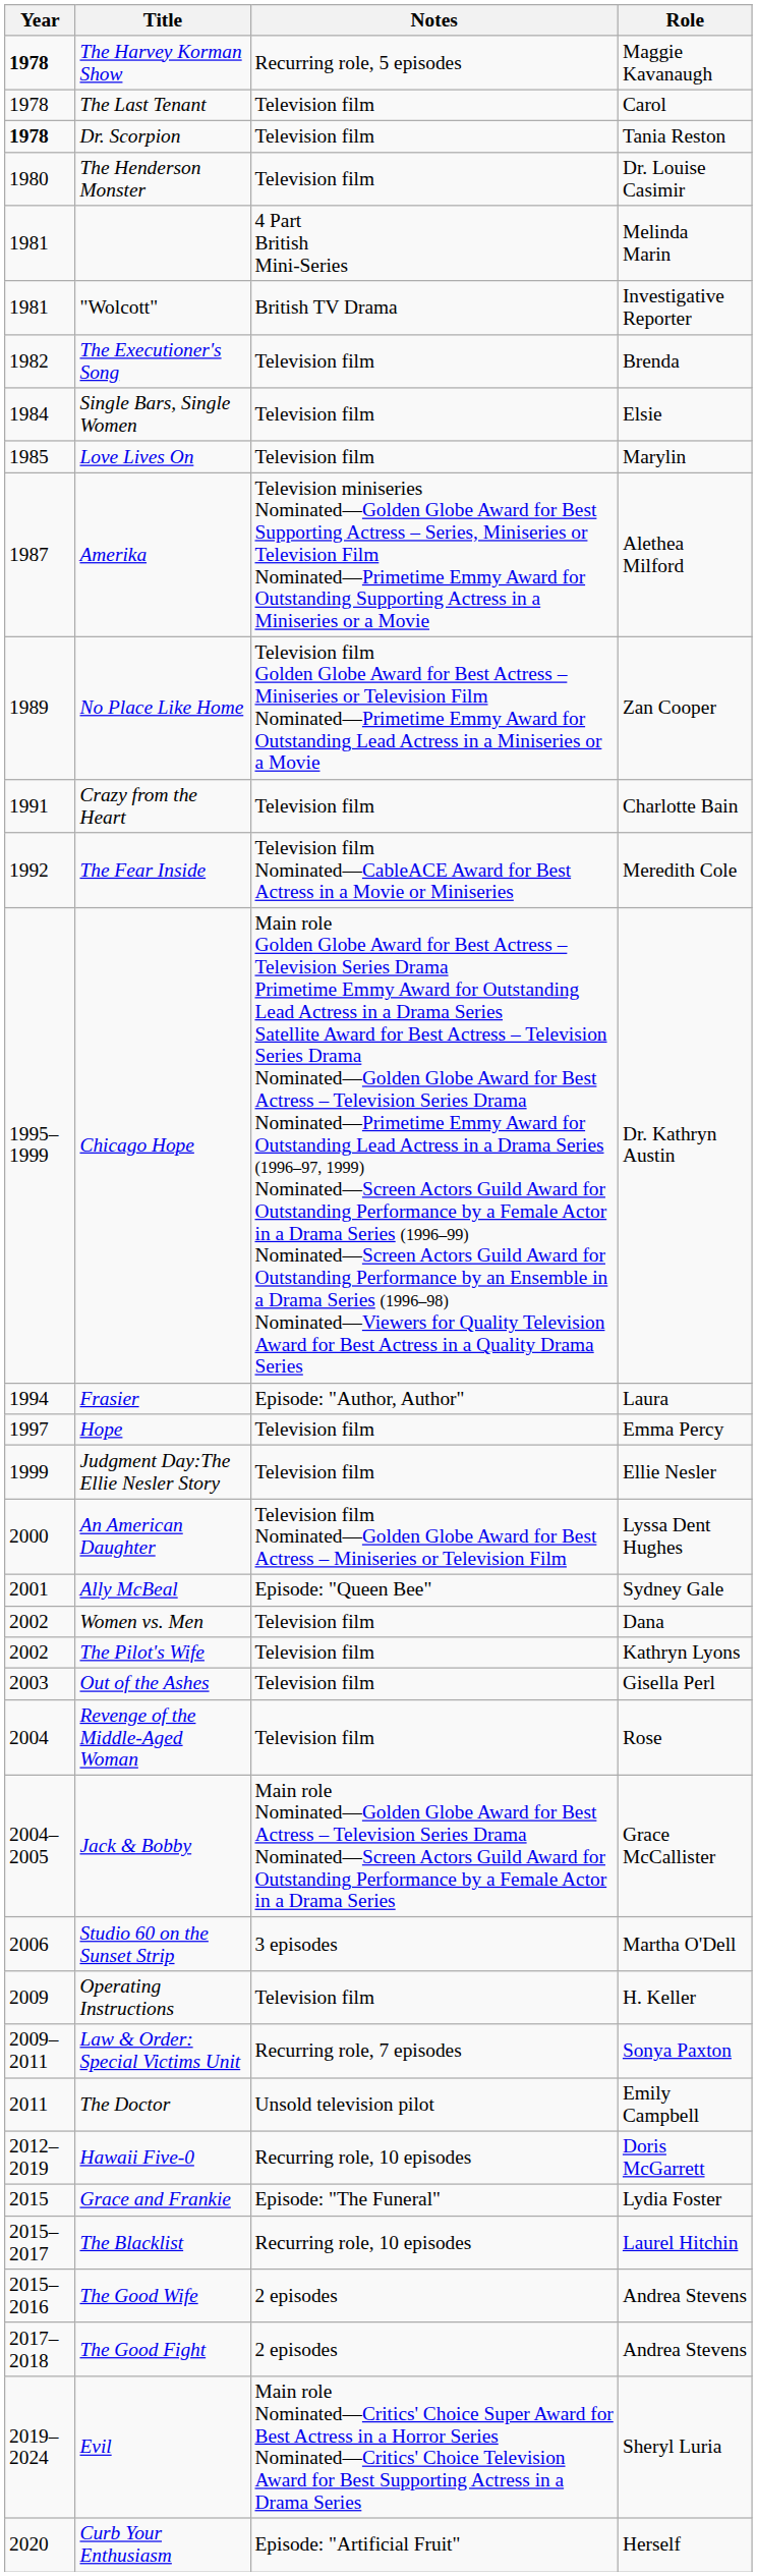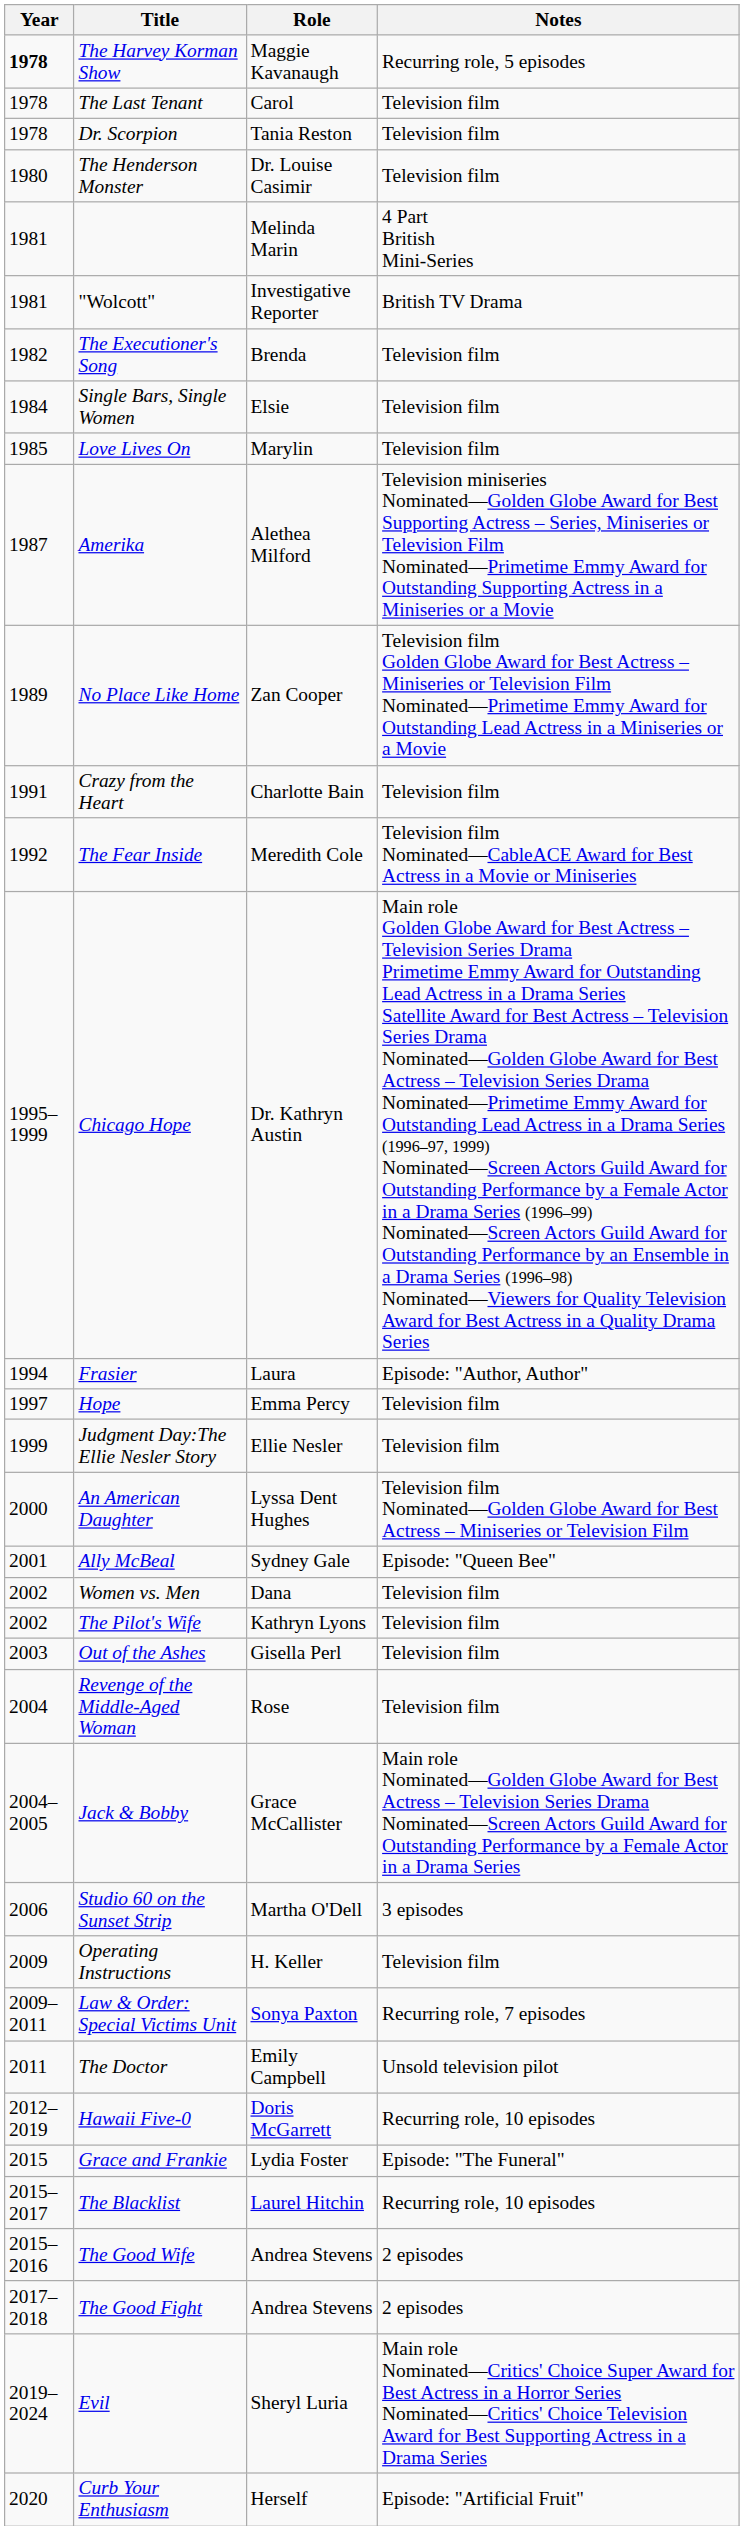 <table class="wikitable sortable">
 <tr>
 <th>Year</th>
 <th>Title</th>
+<th>Role</th>
 <th>Notes</th>
-<th>Role</th>
 </tr>
 <tr>
 <td><strong>1978</strong></td>
 <td><em><a href='#'>The Harvey Korman Show</a></em></td>
+<td>Maggie Kavanaugh</td>
 <td>Recurring role, 5 episodes</td>
-<td>Maggie Kavanaugh</td>
 </tr>
 <tr>
 <td>1978</td>
 <td><em>The Last Tenant</em></td>
+<td>Carol</td>
 <td>Television film</td>
-<td>Carol</td>
 </tr>
 <tr>
-<td><strong>1978</strong></td>
+<td>1978</td>
 <td><em>Dr. Scorpion</em></td>
+<td>Tania Reston</td>
 <td>Television film</td>
-<td>Tania Reston</td>
 </tr>
 <tr>
 <td>1980</td>
 <td><em>The Henderson Monster</em></td>
+<td>Dr. Louise Casimir</td>
 <td>Television film</td>
-<td>Dr. Louise Casimir</td>
 </tr>
 <tr>
 <td>1981</td>
 <td></td>
+<td>Melinda<br>Marin</td>
 <td>4 Part<br>British<br>Mini-Series</td>
-<td>Melinda<br>Marin</td>
 </tr>
 <tr>
 <td>1981</td>
 <td>"Wolcott"</td>
+<td>Investigative Reporter</td>
 <td>British TV Drama</td>
-<td>Investigative Reporter</td>
 </tr>
 <tr>
 <td>1982</td>
 <td><em><a href='#'>The Executioner's Song</a></em></td>
+<td>Brenda</td>
 <td>Television film</td>
-<td>Brenda</td>
 </tr>
 <tr>
 <td>1984</td>
 <td><em>Single Bars, Single Women</em></td>
+<td>Elsie</td>
 <td>Television film</td>
-<td>Elsie</td>
 </tr>
 <tr>
 <td>1985</td>
 <td><em><a href='#'>Love Lives On</a></em></td>
+<td>Marylin</td>
 <td>Television film</td>
-<td>Marylin</td>
 </tr>
 <tr>
 <td>1987</td>
 <td><em><a href='#'>Amerika</a></em></td>
+<td>Alethea Milford</td>
 <td>Television miniseries<br>Nominated—<a href='#'>Golden Globe Award for Best Supporting Actress – Series, Miniseries or Television Film</a><br>Nominated—<a href='#'>Primetime Emmy Award for Outstanding Supporting Actress in a Miniseries or a Movie</a></td>
-<td>Alethea Milford</td>
 </tr>
 <tr>
 <td>1989</td>
 <td><em><a href='#'>No Place Like Home</a></em></td>
+<td>Zan Cooper</td>
 <td>Television film<br><a href='#'>Golden Globe Award for Best Actress – Miniseries or Television Film</a><br>Nominated—<a href='#'>Primetime Emmy Award for Outstanding Lead Actress in a Miniseries or a Movie</a></td>
-<td>Zan Cooper</td>
 </tr>
 <tr>
 <td>1991</td>
 <td><em>Crazy from the Heart</em></td>
+<td>Charlotte Bain</td>
 <td>Television film</td>
-<td>Charlotte Bain</td>
 </tr>
 <tr>
 <td>1992</td>
 <td><em><a href='#'>The Fear Inside</a></em></td>
+<td>Meredith Cole</td>
 <td>Television film<br>Nominated—<a href='#'>CableACE Award for Best Actress in a Movie or Miniseries</a></td>
-<td>Meredith Cole</td>
 </tr>
 <tr>
 <td>1995–1999</td>
 <td><em><a href='#'>Chicago Hope</a></em></td>
+<td>Dr. Kathryn Austin</td>
 <td>Main role<br><a href='#'>Golden Globe Award for Best Actress – Television Series Drama</a><br><a href='#'>Primetime Emmy Award for Outstanding Lead Actress in a Drama Series</a><br><a href='#'>Satellite Award for Best Actress – Television Series Drama</a><br>Nominated—<a href='#'>Golden Globe Award for Best Actress – Television Series Drama</a><br>Nominated—<a href='#'>Primetime Emmy Award for Outstanding Lead Actress in a Drama Series</a> <small>(1996–97, 1999)</small><br>Nominated—<a href='#'>Screen Actors Guild Award for Outstanding Performance by a Female Actor in a Drama Series</a> <small>(1996–99)</small><br>Nominated—<a href='#'>Screen Actors Guild Award for Outstanding Performance by an Ensemble in a Drama Series</a> <small>(1996–98)</small><br>Nominated—<a href='#'>Viewers for Quality Television Award for Best Actress in a Quality Drama Series</a></td>
-<td>Dr. Kathryn Austin</td>
 </tr>
 <tr>
 <td>1994</td>
 <td><em><a href='#'>Frasier</a></em></td>
+<td>Laura</td>
 <td>Episode: "Author, Author"</td>
-<td>Laura</td>
 </tr>
 <tr>
 <td>1997</td>
 <td><em><a href='#'>Hope</a></em></td>
+<td>Emma Percy</td>
 <td>Television film</td>
-<td>Emma Percy</td>
 </tr>
 <tr>
 <td>1999</td>
 <td><em>Judgment Day:The Ellie Nesler Story</em></td>
+<td>Ellie Nesler</td>
 <td>Television film</td>
-<td>Ellie Nesler</td>
 </tr>
 <tr>
 <td>2000</td>
 <td><em><a href='#'>An American Daughter</a></em></td>
+<td>Lyssa Dent Hughes</td>
 <td>Television film<br>Nominated—<a href='#'>Golden Globe Award for Best Actress – Miniseries or Television Film</a></td>
-<td>Lyssa Dent Hughes</td>
 </tr>
 <tr>
 <td>2001</td>
 <td><em><a href='#'>Ally McBeal</a></em></td>
+<td>Sydney Gale</td>
 <td>Episode: "Queen Bee"</td>
-<td>Sydney Gale</td>
 </tr>
 <tr>
 <td>2002</td>
 <td><em>Women vs. Men</em></td>
+<td>Dana</td>
 <td>Television film</td>
-<td>Dana</td>
 </tr>
 <tr>
 <td>2002</td>
 <td><em><a href='#'>The Pilot's Wife</a></em></td>
+<td>Kathryn Lyons</td>
 <td>Television film</td>
-<td>Kathryn Lyons</td>
 </tr>
 <tr>
 <td>2003</td>
 <td><em><a href='#'>Out of the Ashes</a></em></td>
+<td>Gisella Perl</td>
 <td>Television film</td>
-<td>Gisella Perl</td>
 </tr>
 <tr>
 <td>2004</td>
 <td><em><a href='#'>Revenge of the Middle-Aged Woman</a></em></td>
+<td>Rose</td>
 <td>Television film</td>
-<td>Rose</td>
 </tr>
 <tr>
 <td>2004–2005</td>
 <td><em><a href='#'>Jack & Bobby</a></em></td>
+<td>Grace McCallister</td>
 <td>Main role<br>Nominated—<a href='#'>Golden Globe Award for Best Actress – Television Series Drama</a><br>Nominated—<a href='#'>Screen Actors Guild Award for Outstanding Performance by a Female Actor in a Drama Series</a></td>
-<td>Grace McCallister</td>
 </tr>
 <tr>
 <td>2006</td>
 <td><em><a href='#'>Studio 60 on the Sunset Strip</a></em></td>
+<td>Martha O'Dell</td>
 <td>3 episodes</td>
-<td>Martha O'Dell</td>
 </tr>
 <tr>
 <td>2009</td>
 <td><em>Operating Instructions</em></td>
+<td>H. Keller</td>
 <td>Television film</td>
-<td>H. Keller</td>
 </tr>
 <tr>
 <td>2009–2011</td>
 <td><em><a href='#'>Law & Order: Special Victims Unit</a></em></td>
+<td><a href='#'>Sonya Paxton</a></td>
 <td>Recurring role, 7 episodes</td>
-<td><a href='#'>Sonya Paxton</a></td>
 </tr>
 <tr>
 <td>2011</td>
 <td><em>The Doctor</em></td>
+<td>Emily Campbell</td>
 <td>Unsold television pilot</td>
-<td>Emily Campbell</td>
 </tr>
 <tr>
 <td>2012–2019</td>
 <td><em><a href='#'>Hawaii Five-0</a></em></td>
+<td><a href='#'>Doris McGarrett</a></td>
 <td>Recurring role, 10 episodes</td>
-<td><a href='#'>Doris McGarrett</a></td>
 </tr>
 <tr>
 <td>2015</td>
 <td><em><a href='#'>Grace and Frankie</a></em></td>
+<td>Lydia Foster</td>
 <td>Episode: "The Funeral"</td>
-<td>Lydia Foster</td>
 </tr>
 <tr>
 <td>2015–2017</td>
 <td><em><a href='#'>The Blacklist</a></em></td>
+<td><a href='#'>Laurel Hitchin</a></td>
 <td>Recurring role, 10 episodes</td>
-<td><a href='#'>Laurel Hitchin</a></td>
 </tr>
 <tr>
 <td>2015–2016</td>
 <td><em><a href='#'>The Good Wife</a></em></td>
+<td>Andrea Stevens</td>
 <td>2 episodes</td>
-<td>Andrea Stevens</td>
 </tr>
 <tr>
 <td>2017–2018</td>
 <td><em><a href='#'>The Good Fight</a></em></td>
+<td>Andrea Stevens</td>
 <td>2 episodes</td>
-<td>Andrea Stevens</td>
 </tr>
 <tr>
 <td>2019–2024</td>
 <td><em><a href='#'>Evil</a></em></td>
+<td>Sheryl Luria</td>
 <td>Main role<br>Nominated—<a href='#'>Critics' Choice Super Award for Best Actress in a Horror Series</a><br>Nominated—<a href='#'>Critics' Choice Television Award for Best Supporting Actress in a Drama Series</a></td>
-<td>Sheryl Luria</td>
 </tr>
 <tr>
 <td>2020</td>
 <td><em><a href='#'>Curb Your Enthusiasm</a></em></td>
+<td>Herself</td>
 <td>Episode: "Artificial Fruit"</td>
-<td>Herself</td>
 </tr>
 </table>
